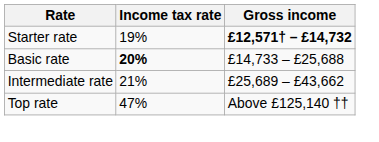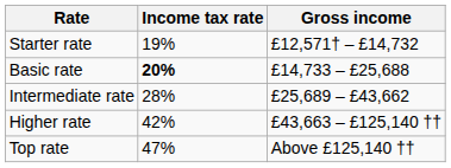 <table class="wikitable">
 <tr>
 <th>Rate</th>
 <th>Income tax rate</th>
 <th>Gross income</th>
 </tr>
 <tr>
 <td>Starter rate</td>
 <td>19%</td>
-<td><strong>£12,571† – £14,732</strong></td>
+<td>£12,571† – £14,732</td>
 </tr>
 <tr>
 <td>Basic rate</td>
 <td><strong>20%</strong></td>
 <td>£14,733 – £25,688</td>
 </tr>
 <tr>
 <td>Intermediate rate</td>
-<td>21%</td>
+<td>28%</td>
 <td>£25,689 – £43,662</td>
+</tr>
+<tr>
+<td>Higher rate</td>
+<td>42%</td>
+<td>£43,663 – £125,140 ††</td>
 </tr>
 <tr>
 <td>Top rate</td>
 <td>47%</td>
 <td>Above £125,140 ††</td>
 </tr>
 </table>
